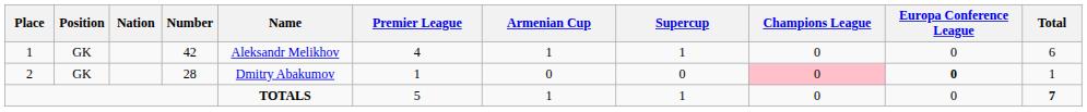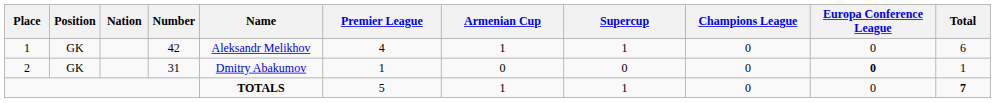 <table class="wikitable" style="font-size: 95%; text-align: center;">
 <tr>
 <th width=60>Place</th>
 <th width=60>Position</th>
 <th width=60>Nation</th>
 <th width=60>Number</th>
 <th width=200>Name</th>
 <th width=200><a href='#'>Premier League</a></th>
 <th width=200><a href='#'>Armenian Cup</a></th>
 <th width=200><a href='#'>Supercup</a></th>
 <th width=200><a href='#'>Champions League</a></th>
 <th width=200><a href='#'>Europa Conference League</a></th>
 <th width=80><strong>Total</strong></th>
 </tr>
 <tr>
 <td>1</td>
 <td>GK</td>
 <td></td>
 <td>42</td>
 <td><a href='#'>Aleksandr Melikhov</a></td>
 <td>4</td>
 <td>1</td>
 <td>1</td>
 <td>0</td>
 <td>0</td>
 <td>6</td>
 </tr>
 <tr>
 <td>2</td>
 <td>GK</td>
 <td></td>
-<td>28</td>
+<td>31</td>
 <td><a href='#'>Dmitry Abakumov</a></td>
 <td>1</td>
 <td>0</td>
 <td>0</td>
-<td style="background: pink;">0</td>
+<td>0</td>
 <td><strong>0</strong></td>
 <td>1</td>
 </tr>
 <tr>
 <td colspan="4"></td>
 <td><strong>TOTALS</strong></td>
 <td>5</td>
 <td>1</td>
 <td>1</td>
 <td>0</td>
 <td>0</td>
 <td><strong>7</strong></td>
 </tr>
 </table>
